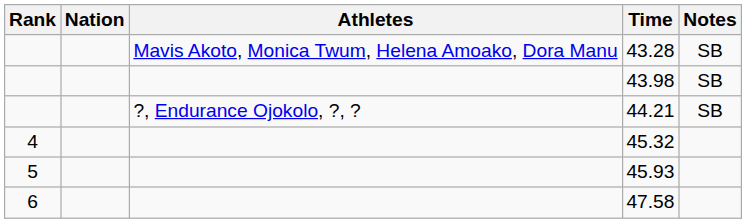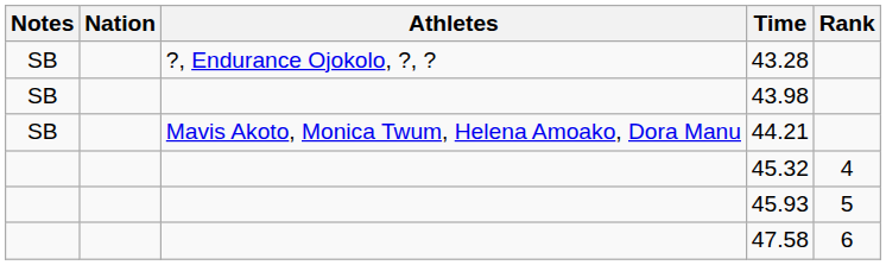 <table class="wikitable sortable" style="text-align:center;">
 <tr>
-<th>Rank</th>
+<th>Notes</th>
 <th>Nation</th>
 <th>Athletes</th>
 <th>Time</th>
-<th>Notes</th>
+<th>Rank</th>
 </tr>
 <tr>
+<td>SB</td>
+<td align=left></td>
+<td align=left>?, <a href='#'>Endurance Ojokolo</a>, ?, ?</td>
+<td>43.28</td>
 <td></td>
+</tr>
+<tr>
+<td>SB</td>
+<td align=left></td>
+<td align=left></td>
+<td>43.98</td>
+<td></td>
+</tr>
+<tr>
+<td>SB</td>
 <td align=left></td>
 <td align=left><a href='#'>Mavis Akoto</a>, <a href='#'>Monica Twum</a>, <a href='#'>Helena Amoako</a>, <a href='#'>Dora Manu</a></td>
-<td>43.28</td>
-<td>SB</td>
+<td>44.21</td>
+<td></td>
 </tr>
 <tr>
 <td></td>
 <td align=left></td>
 <td align=left></td>
-<td>43.98</td>
-<td>SB</td>
+<td>45.32</td>
+<td>4</td>
 </tr>
 <tr>
 <td></td>
 <td align=left></td>
-<td align=left>?, <a href='#'>Endurance Ojokolo</a>, ?, ?</td>
-<td>44.21</td>
-<td>SB</td>
+<td align=left></td>
+<td>45.93</td>
+<td>5</td>
 </tr>
 <tr>
-<td>4</td>
-<td align=left></td>
-<td align=left></td>
-<td>45.32</td>
 <td></td>
-</tr>
-<tr>
-<td>5</td>
-<td align=left></td>
-<td align=left></td>
-<td>45.93</td>
-<td></td>
-</tr>
-<tr>
-<td>6</td>
 <td align=left></td>
 <td align=left></td>
 <td>47.58</td>
-<td></td>
+<td>6</td>
 </tr>
 </table>
